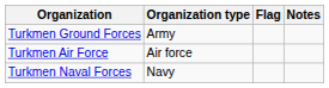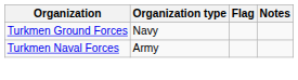 <table class="wikitable">
 <tr>
 <th>Organization</th>
 <th>Organization type</th>
 <th>Flag</th>
 <th>Notes</th>
 </tr>
 <tr>
 <td><a href='#'>Turkmen Ground Forces</a></td>
-<td>Army</td>
-<td></td>
-<td></td>
-</tr>
-<tr>
-<td><a href='#'>Turkmen Air Force</a></td>
-<td>Air force</td>
+<td>Navy</td>
 <td></td>
 <td></td>
 </tr>
 <tr>
 <td><a href='#'>Turkmen Naval Forces</a></td>
-<td>Navy</td>
+<td>Army</td>
 <td></td>
 <td></td>
 </tr>
 </table>
